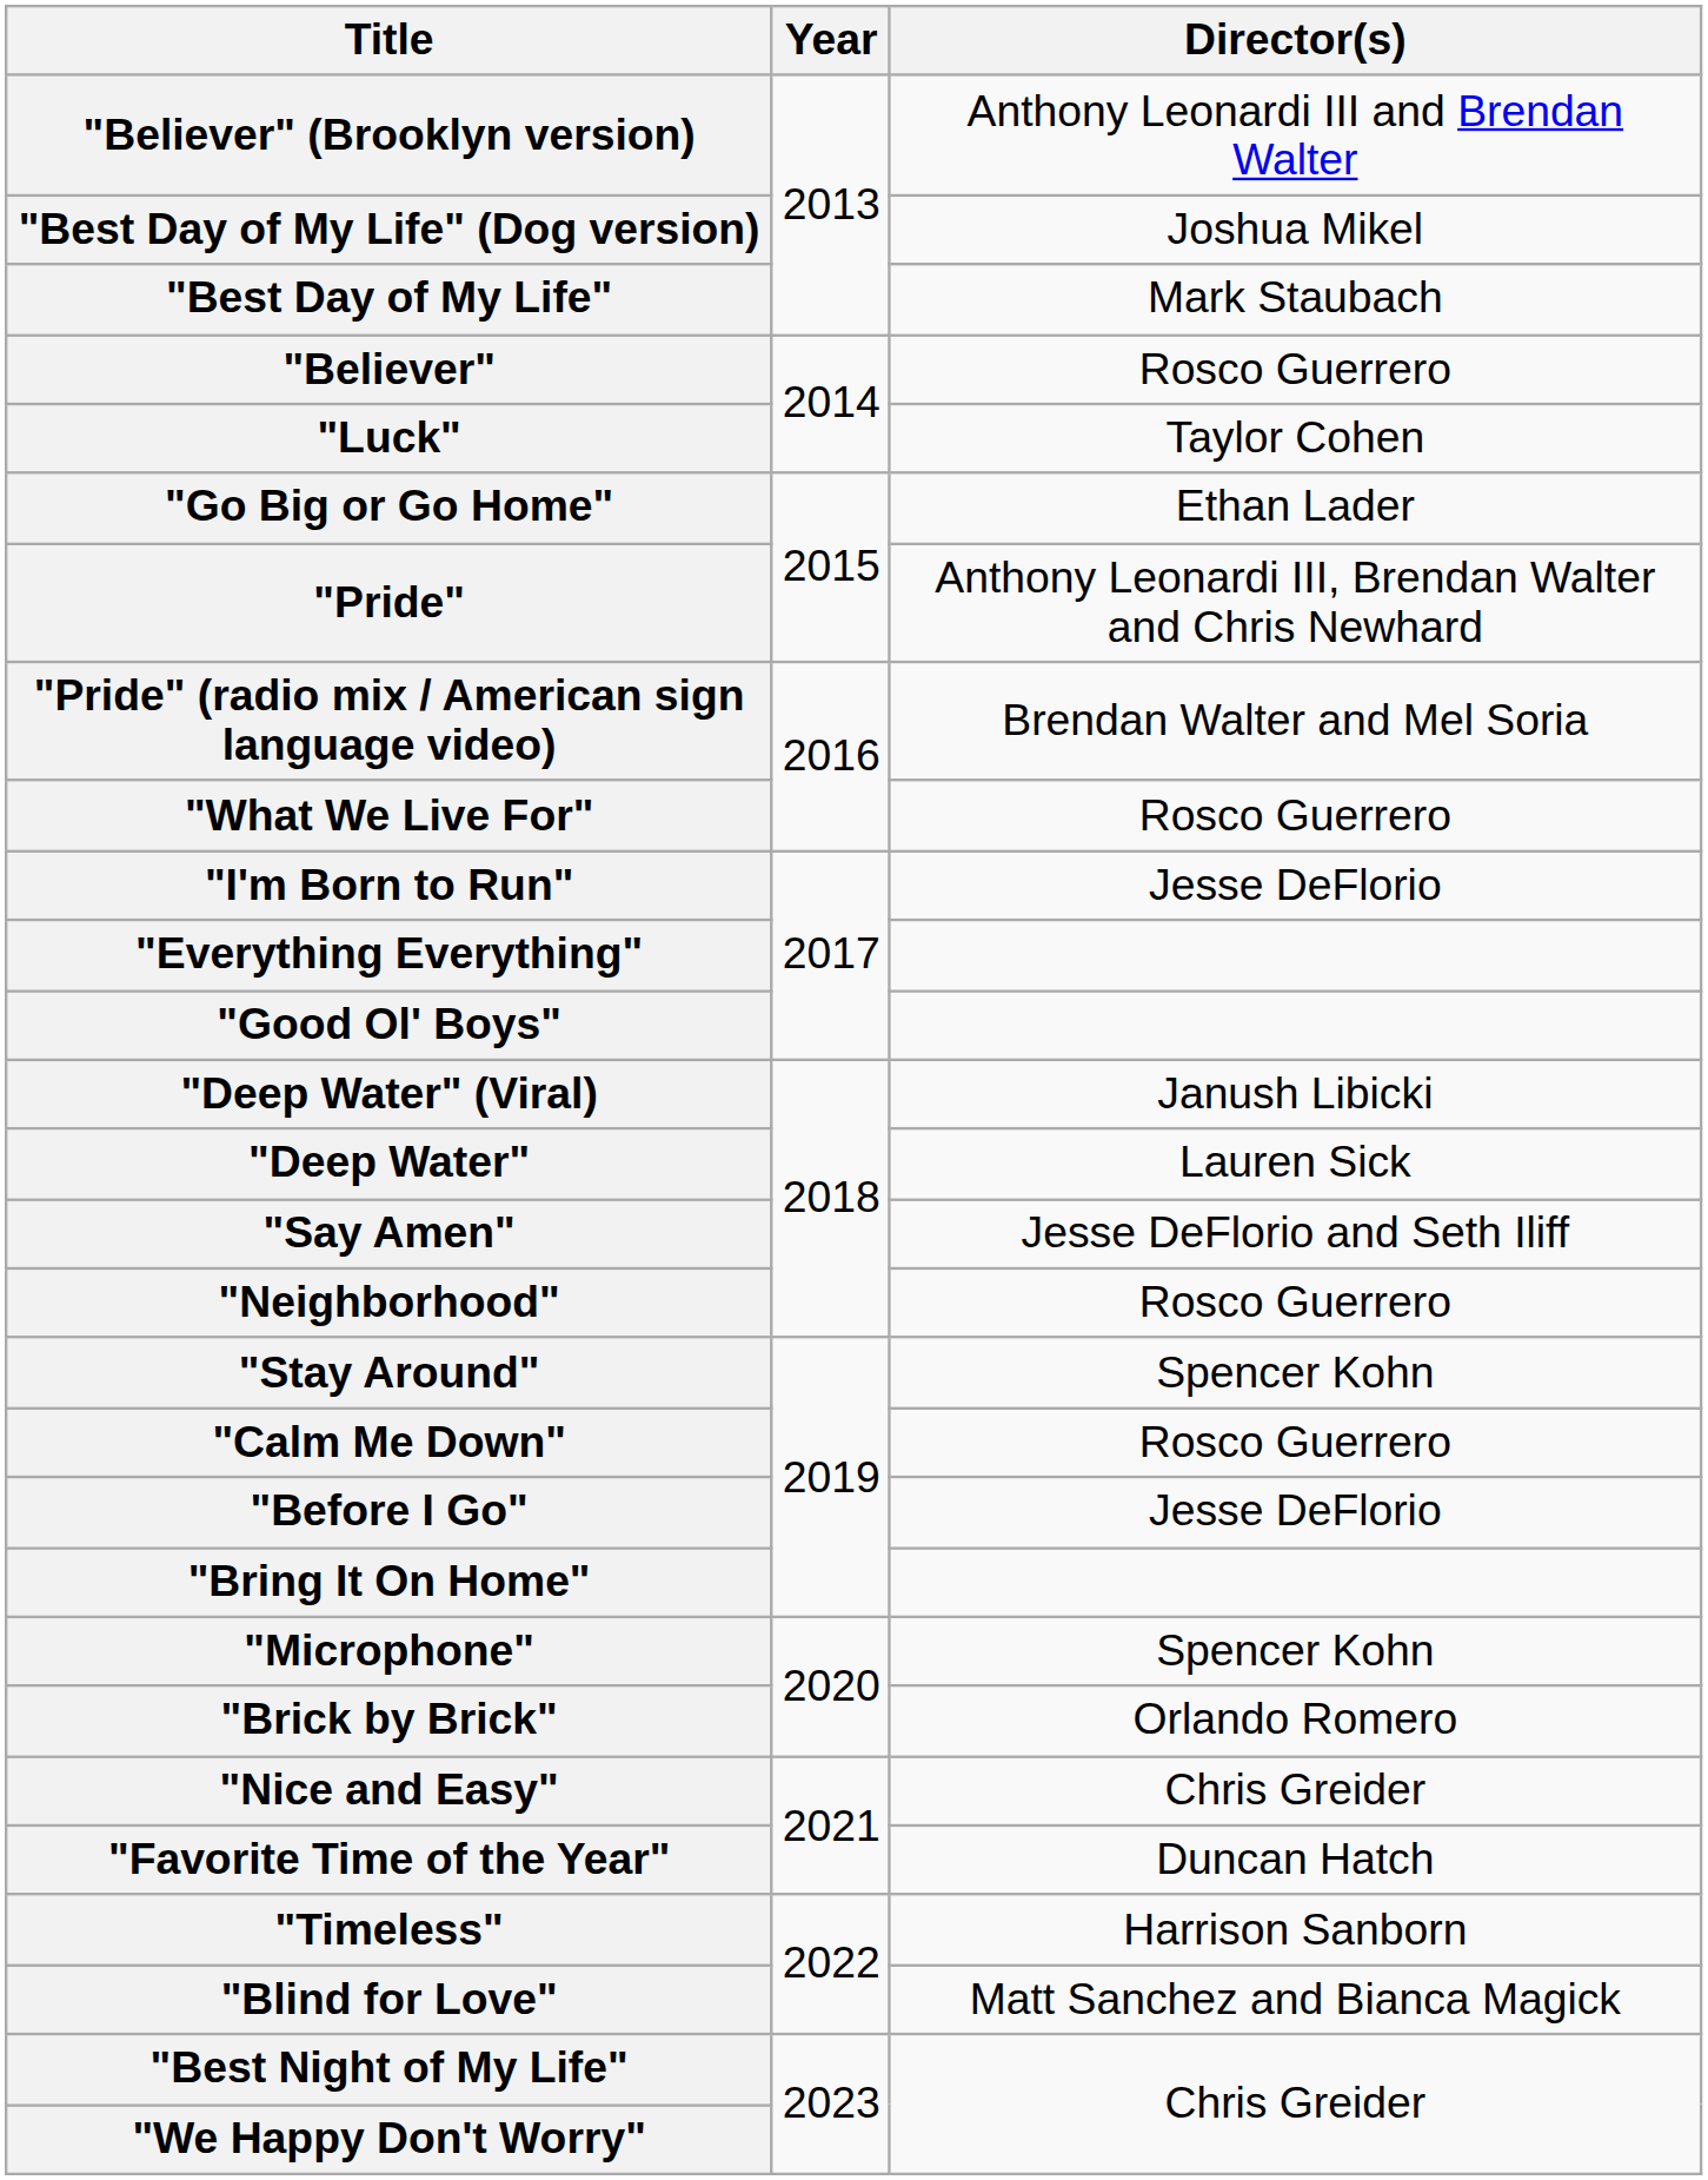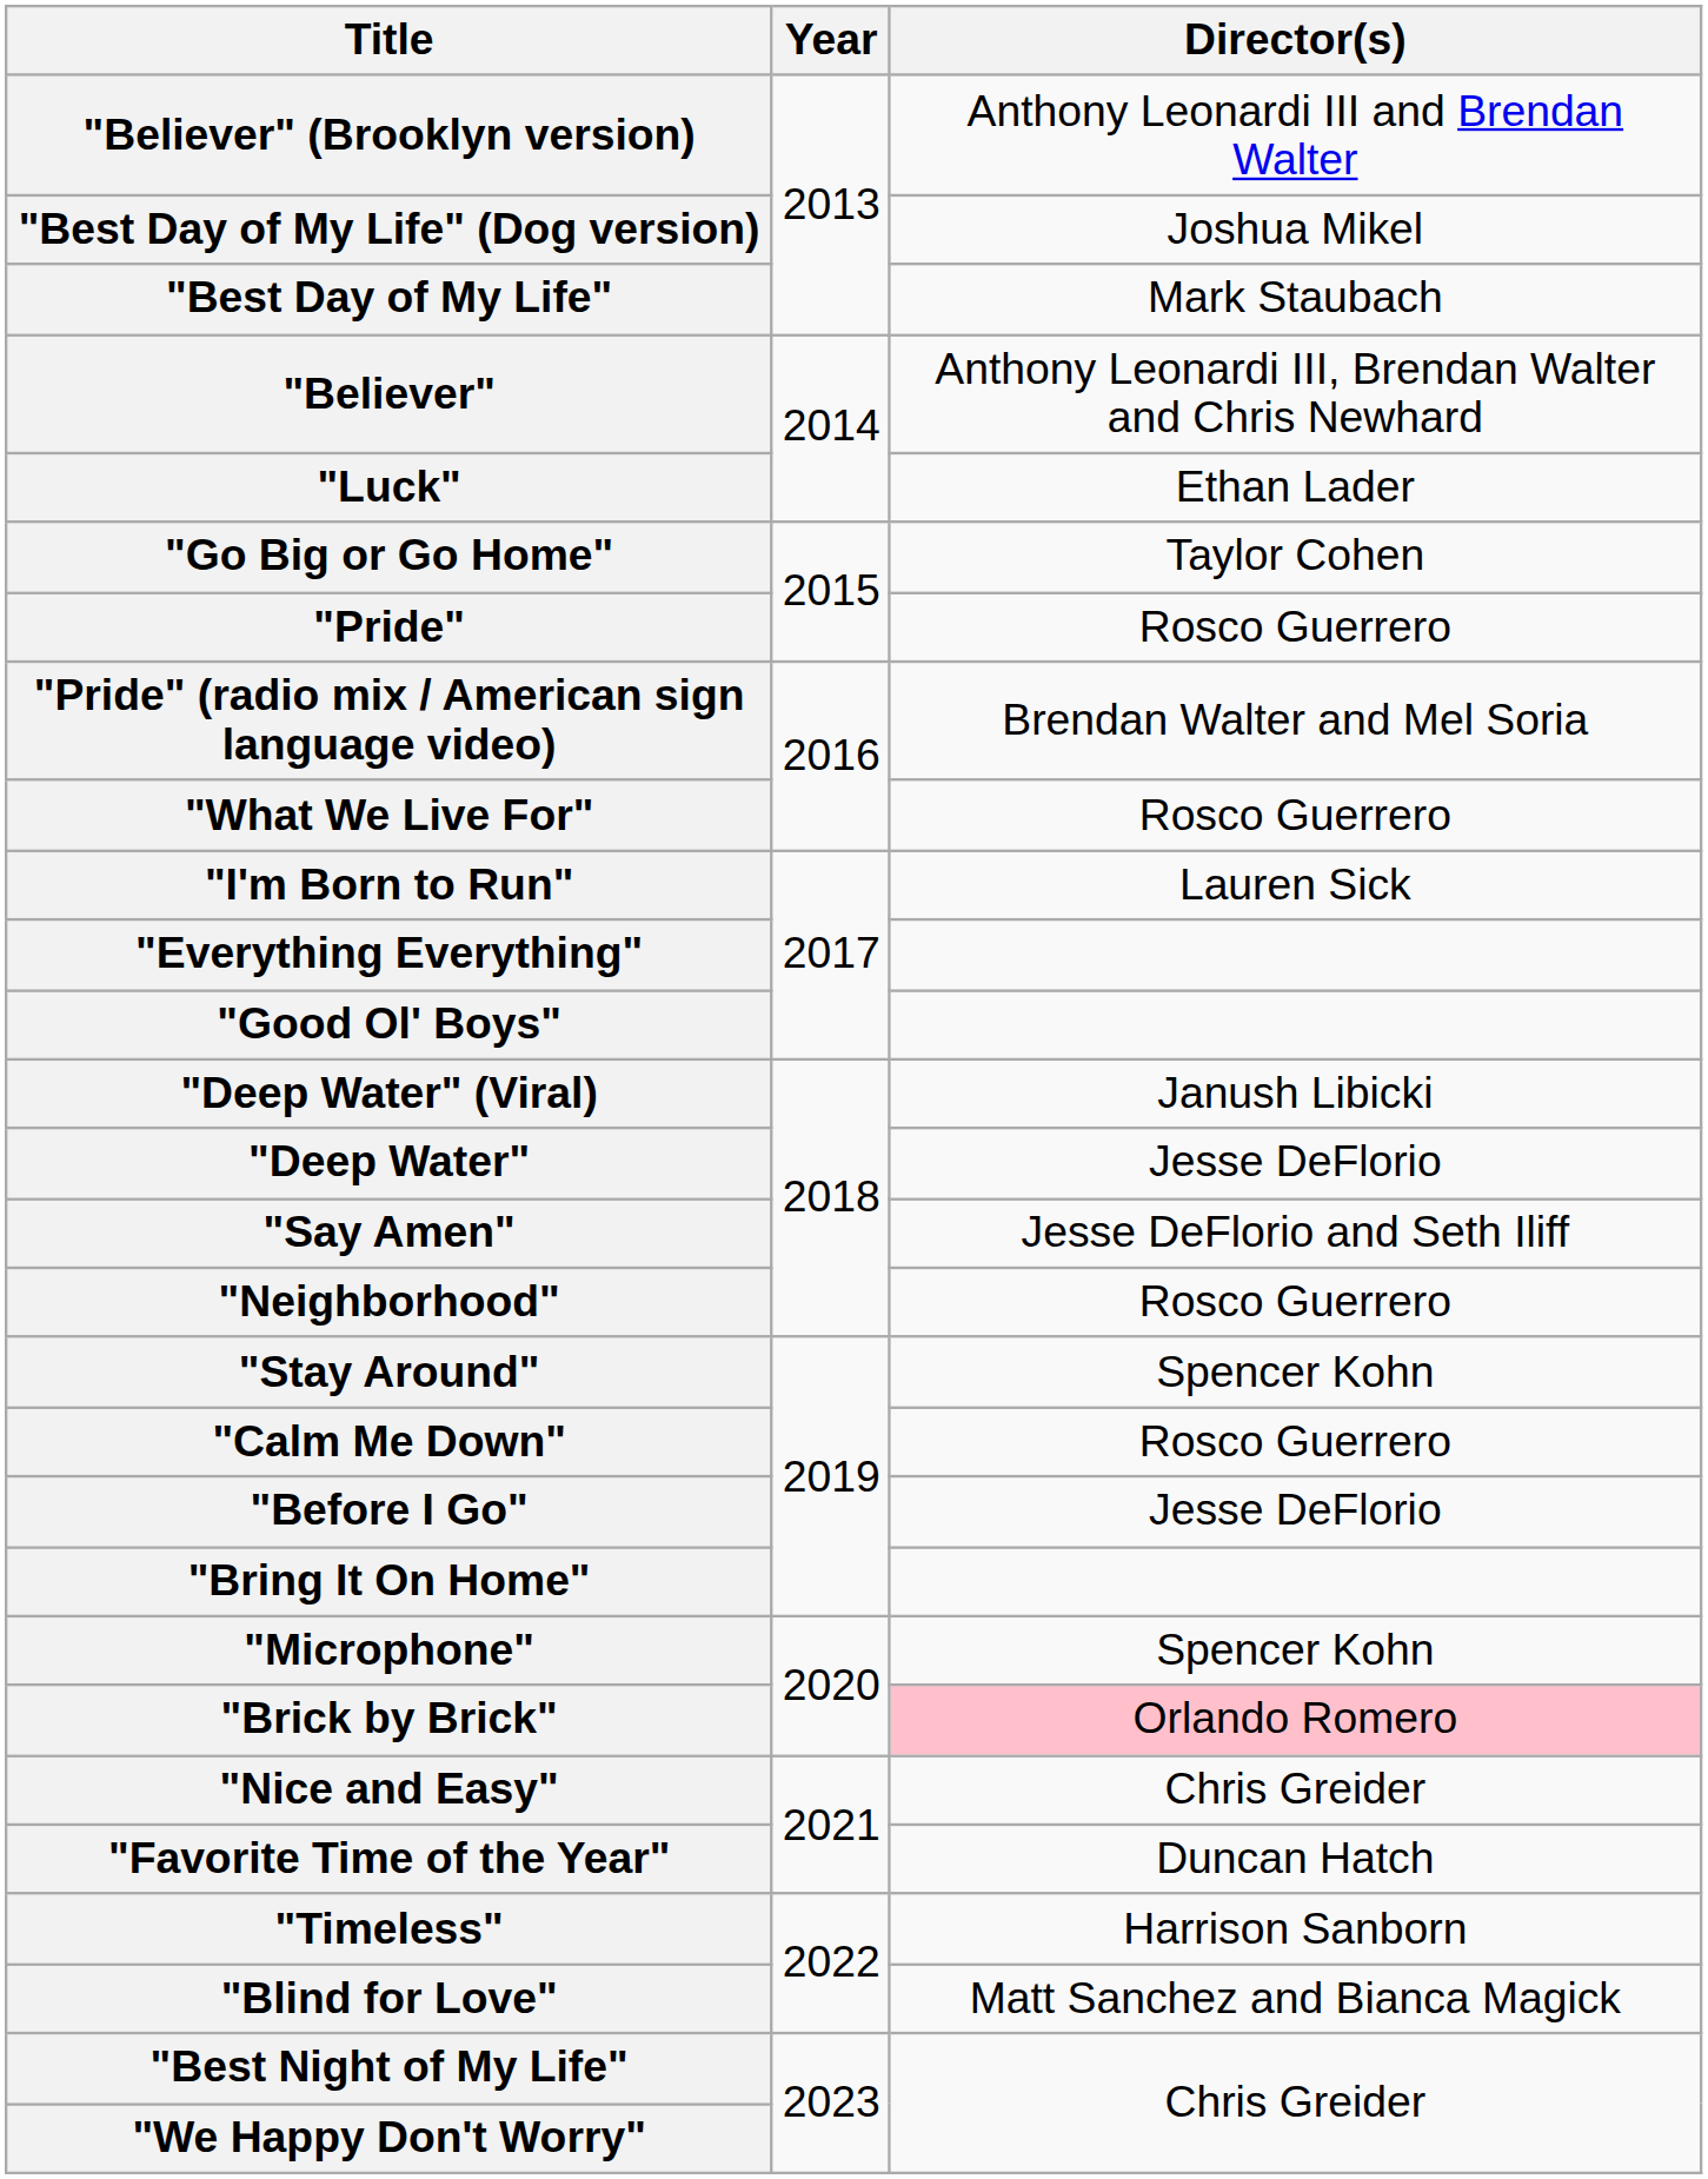 <table class="wikitable plainrowheaders" style="text-align:center;">
 <tr>
 <th scope="col" style="width:17em;">Title</th>
 <th scope="col">Year</th>
 <th scope="col" style="width:18em;">Director(s)</th>
 </tr>
 <tr>
 <th scope="row">"Believer" (Brooklyn version)</th>
 <td rowspan="3">2013</td>
 <td>Anthony Leonardi III and <a href='#'>Brendan Walter</a></td>
 </tr>
 <tr>
 <th scope="row">"Best Day of My Life" (Dog version)</th>
 <td>Joshua Mikel</td>
 </tr>
 <tr>
 <th scope="row">"Best Day of My Life"</th>
 <td>Mark Staubach</td>
 </tr>
 <tr>
 <th scope="row">"Believer"</th>
 <td rowspan="2">2014</td>
-<td>Rosco Guerrero</td>
+<td>Anthony Leonardi III, Brendan Walter and Chris Newhard</td>
 </tr>
 <tr>
 <th scope="row">"Luck"</th>
-<td>Taylor Cohen</td>
+<td>Ethan Lader</td>
 </tr>
 <tr>
 <th scope="row">"Go Big or Go Home"</th>
 <td rowspan="2">2015</td>
-<td>Ethan Lader</td>
+<td>Taylor Cohen</td>
 </tr>
 <tr>
 <th scope="row">"Pride"</th>
-<td>Anthony Leonardi III, Brendan Walter and Chris Newhard</td>
+<td>Rosco Guerrero</td>
 </tr>
 <tr>
 <th scope="row">"Pride" (radio mix / American sign language video)</th>
 <td rowspan="2">2016</td>
 <td>Brendan Walter and Mel Soria</td>
 </tr>
 <tr>
 <th scope="row">"What We Live For"</th>
 <td>Rosco Guerrero</td>
 </tr>
 <tr>
 <th scope="row">"I'm Born to Run"</th>
 <td rowspan="3">2017</td>
-<td>Jesse DeFlorio</td>
+<td>Lauren Sick</td>
 </tr>
 <tr>
 <th scope="row">"Everything Everything"</th>
 <td></td>
 </tr>
 <tr>
 <th scope="row">"Good Ol' Boys"</th>
 <td></td>
 </tr>
 <tr>
 <th scope="row">"Deep Water" (Viral)</th>
 <td rowspan="4">2018</td>
 <td>Janush Libicki</td>
 </tr>
 <tr>
 <th scope="row">"Deep Water"</th>
-<td>Lauren Sick</td>
+<td>Jesse DeFlorio</td>
 </tr>
 <tr>
 <th scope="row">"Say Amen"</th>
 <td>Jesse DeFlorio and Seth Iliff</td>
 </tr>
 <tr>
 <th scope="row">"Neighborhood"</th>
 <td>Rosco Guerrero</td>
 </tr>
 <tr>
 <th scope="row">"Stay Around"</th>
 <td rowspan="4">2019</td>
 <td>Spencer Kohn</td>
 </tr>
 <tr>
 <th scope="row">"Calm Me Down"</th>
 <td>Rosco Guerrero</td>
 </tr>
 <tr>
 <th scope="row">"Before I Go"</th>
 <td>Jesse DeFlorio</td>
 </tr>
 <tr>
 <th scope="row">"Bring It On Home"</th>
 <td></td>
 </tr>
 <tr>
 <th scope="row">"Microphone"</th>
 <td rowspan="2">2020</td>
 <td>Spencer Kohn</td>
 </tr>
 <tr>
 <th scope="row">"Brick by Brick"</th>
-<td>Orlando Romero</td>
+<td style="background: pink;">Orlando Romero</td>
 </tr>
 <tr>
 <th scope="row">"Nice and Easy"</th>
 <td rowspan="2">2021</td>
 <td>Chris Greider</td>
 </tr>
 <tr>
 <th scope="row">"Favorite Time of the Year"</th>
 <td>Duncan Hatch</td>
 </tr>
 <tr>
 <th scope="row">"Timeless"</th>
 <td rowspan="2">2022</td>
 <td>Harrison Sanborn</td>
 </tr>
 <tr>
 <th scope="row">"Blind for Love"</th>
 <td>Matt Sanchez and Bianca Magick</td>
 </tr>
 <tr>
 <th scope="row">"Best Night of My Life"</th>
 <td rowspan="2">2023</td>
 <td rowspan="2">Chris Greider</td>
 </tr>
 <tr>
 <th scope="row">"We Happy Don't Worry"</th>
 </tr>
 </table>
